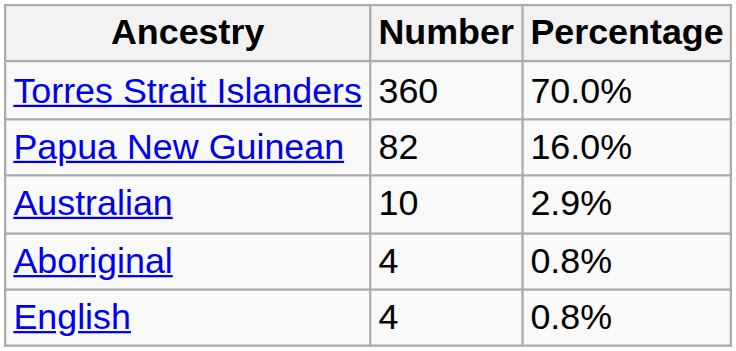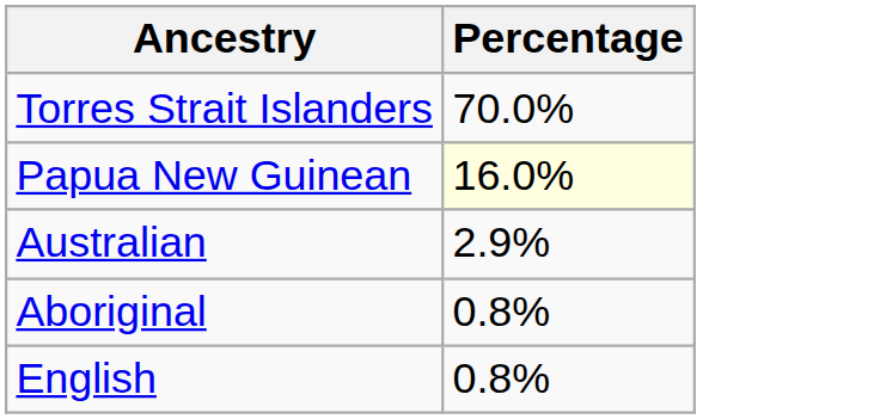 <table class="wikitable sortable">
 <tr>
 <th>Ancestry</th>
-<th>Number</th>
 <th>Percentage</th>
 </tr>
 <tr>
 <td><a href='#'>Torres Strait Islanders</a></td>
-<td>360</td>
 <td>70.0%</td>
 </tr>
 <tr>
 <td> <a href='#'>Papua New Guinean</a></td>
-<td>82</td>
-<td>16.0%</td>
+<td style="background: lightyellow;">16.0%</td>
 </tr>
 <tr>
 <td> <a href='#'>Australian</a></td>
-<td>10</td>
 <td>2.9%</td>
 </tr>
 <tr>
 <td> <a href='#'>Aboriginal</a></td>
-<td>4</td>
 <td>0.8%</td>
 </tr>
 <tr>
 <td> <a href='#'>English</a></td>
-<td>4</td>
 <td>0.8%</td>
 </tr>
 </table>
